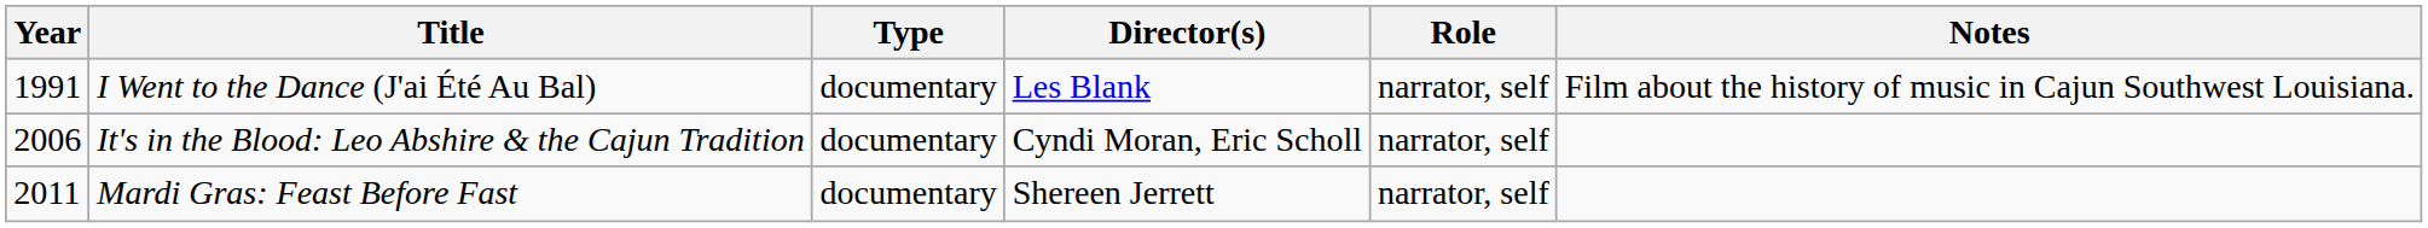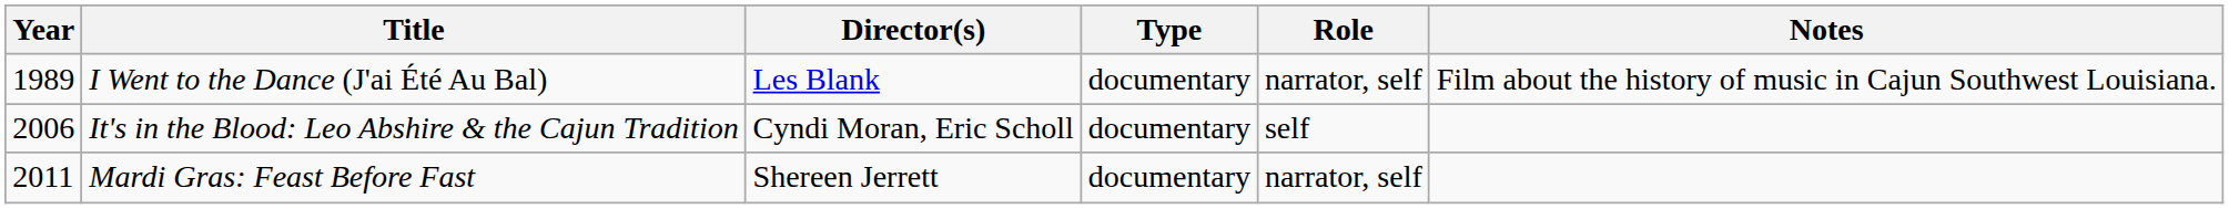 <table class="wikitable sortable">
 <tr>
 <th>Year</th>
 <th>Title</th>
+<th>Director(s)</th>
 <th>Type</th>
-<th>Director(s)</th>
 <th>Role</th>
 <th>Notes</th>
 </tr>
 <tr>
-<td>1991</td>
+<td>1989</td>
 <td><em>I Went to the Dance</em> (J'ai Été Au Bal)</td>
+<td><a href='#'>Les Blank</a></td>
 <td>documentary</td>
-<td><a href='#'>Les Blank</a></td>
 <td>narrator, self</td>
 <td>Film about the history of music in Cajun Southwest Louisiana.</td>
 </tr>
 <tr>
 <td>2006</td>
 <td><em>It's in the Blood: Leo Abshire & the Cajun Tradition</em></td>
+<td>Cyndi Moran, Eric Scholl</td>
 <td>documentary</td>
-<td>Cyndi Moran, Eric Scholl</td>
-<td>narrator, self</td>
+<td>self</td>
 <td></td>
 </tr>
 <tr>
 <td>2011</td>
 <td><em>Mardi Gras: Feast Before Fast</em></td>
+<td>Shereen Jerrett</td>
 <td>documentary</td>
-<td>Shereen Jerrett</td>
 <td>narrator, self</td>
 <td></td>
 </tr>
 </table>
